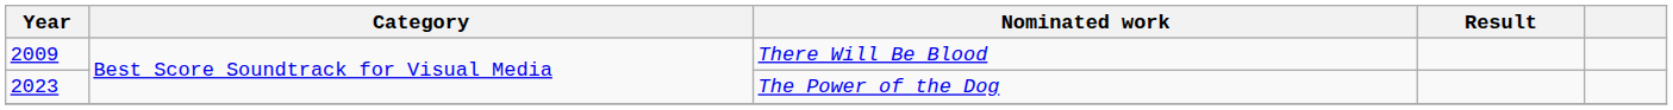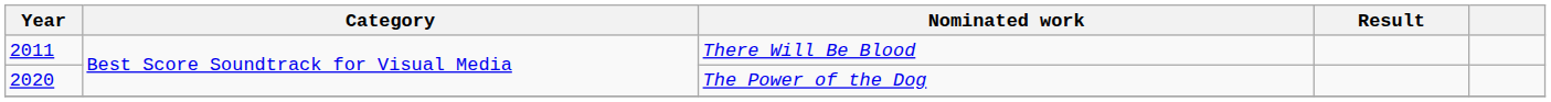 <table class="wikitable" style="width:85%;">
 <tr>
 <th width=5%>Year</th>
 <th style="width:40%;">Category</th>
 <th style="width:40%;">Nominated work</th>
 <th style="width:10%;">Result</th>
 <th width=5%></th>
 </tr>
 <tr>
-<td><a href='#'>2009</a></td>
+<td><a href='#'>2011</a></td>
 <td rowspan="2"><a href='#'>Best Score Soundtrack for Visual Media</a></td>
 <td><em><a href='#'>There Will Be Blood</a></em></td>
 <td></td>
 <td></td>
 </tr>
 <tr>
-<td><a href='#'>2023</a></td>
+<td><a href='#'>2020</a></td>
 <td><em><a href='#'>The Power of the Dog</a></em></td>
 <td></td>
 <td></td>
 </tr>
 <tr>
 </tr>
 </table>
